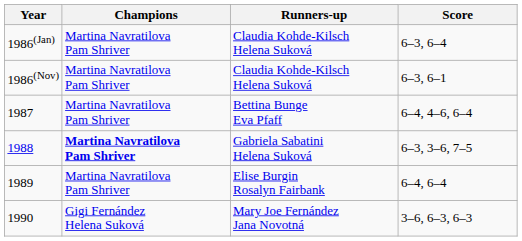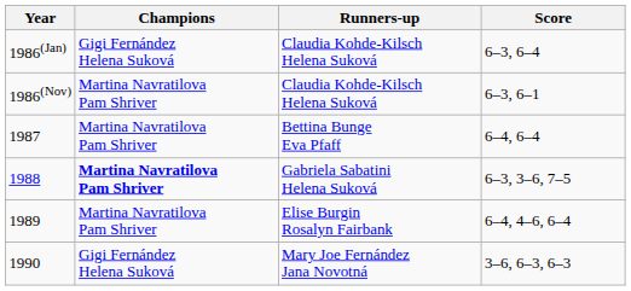 <table class="wikitable">
 <tr>
 <th style="width:40px">Year</th>
 <th style="width:200px">Champions</th>
 <th style="width:200px">Runners-up</th>
 <th style="width:140px" class="unsortable">Score</th>
 </tr>
 <tr>
 <td>1986<sup>(Jan)</sup></td>
-<td> <a href='#'>Martina Navratilova</a> <br>  <a href='#'>Pam Shriver</a></td>
+<td> <a href='#'>Gigi Fernández</a> <br>  <a href='#'>Helena Suková</a></td>
 <td> <a href='#'>Claudia Kohde-Kilsch</a> <br>  <a href='#'>Helena Suková</a></td>
 <td>6–3, 6–4</td>
 </tr>
 <tr>
 <td>1986<sup>(Nov)</sup></td>
 <td> <a href='#'>Martina Navratilova</a> <br>  <a href='#'>Pam Shriver</a></td>
 <td> <a href='#'>Claudia Kohde-Kilsch</a> <br>  <a href='#'>Helena Suková</a></td>
 <td>6–3, 6–1</td>
 </tr>
 <tr>
 <td>1987</td>
 <td> <a href='#'>Martina Navratilova</a> <br>  <a href='#'>Pam Shriver</a></td>
 <td> <a href='#'>Bettina Bunge</a> <br>  <a href='#'>Eva Pfaff</a></td>
-<td>6–4, 4–6, 6–4</td>
+<td>6–4, 6–4</td>
 </tr>
 <tr>
 <td><a href='#'>1988</a></td>
 <td><strong> <a href='#'>Martina Navratilova</a> <br>  <a href='#'>Pam Shriver</a></strong></td>
 <td> <a href='#'>Gabriela Sabatini</a> <br>  <a href='#'>Helena Suková</a></td>
 <td>6–3, 3–6, 7–5</td>
 </tr>
 <tr>
 <td>1989</td>
 <td> <a href='#'>Martina Navratilova</a> <br>  <a href='#'>Pam Shriver</a></td>
 <td> <a href='#'>Elise Burgin</a> <br>  <a href='#'>Rosalyn Fairbank</a></td>
-<td>6–4, 6–4</td>
+<td>6–4, 4–6, 6–4</td>
 </tr>
 <tr>
 <td>1990</td>
 <td> <a href='#'>Gigi Fernández</a> <br>  <a href='#'>Helena Suková</a></td>
 <td> <a href='#'>Mary Joe Fernández</a> <br>  <a href='#'>Jana Novotná</a></td>
 <td>3–6, 6–3, 6–3</td>
 </tr>
 </table>
